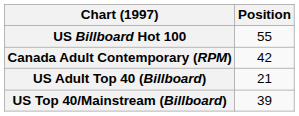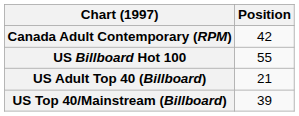 <table class="wikitable sortable plainrowheaders" style="text-align:center">
 <tr>
 <th>Chart (1997)</th>
 <th>Position</th>
 </tr>
 <tr>
+<th scope="row">Canada Adult Contemporary (<em>RPM</em>)</th>
+<td>42</td>
+</tr>
+<tr>
 <th scope="row">US <em>Billboard</em> Hot 100</th>
 <td>55</td>
-</tr>
-<tr>
-<th scope="row">Canada Adult Contemporary (<em>RPM</em>)</th>
-<td>42</td>
 </tr>
 <tr>
 <th scope="row">US Adult Top 40 (<em>Billboard</em>)</th>
 <td>21</td>
 </tr>
 <tr>
 <th scope="row">US Top 40/Mainstream (<em>Billboard</em>)</th>
 <td>39</td>
 </tr>
 </table>
